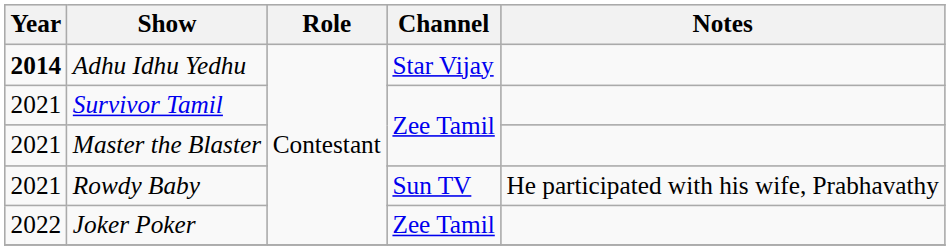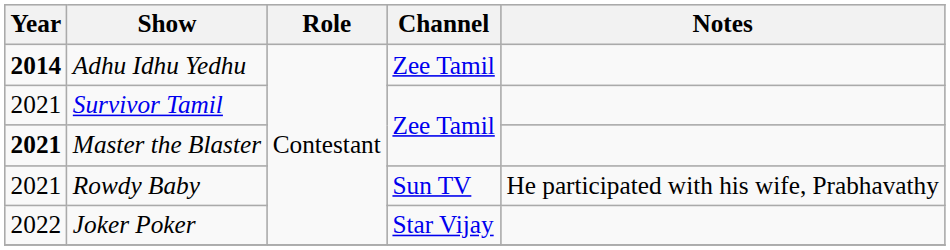 <table Class ="wikitable sortable">
 <tr>
 <th>Year</th>
 <th>Show</th>
 <th class="unsortable">Role</th>
 <th>Channel</th>
 <th class="unsortable">Notes</th>
 </tr>
 <tr>
 <td><strong>2014</strong></td>
 <td><em>Adhu Idhu Yedhu</em></td>
 <td rowspan="5">Contestant</td>
-<td><a href='#'>Star Vijay</a></td>
+<td><a href='#'>Zee Tamil</a></td>
 <td></td>
 </tr>
 <tr>
 <td>2021</td>
 <td><em><a href='#'>Survivor Tamil</a></em></td>
 <td rowspan="2"><a href='#'>Zee Tamil</a></td>
 <td></td>
 </tr>
 <tr>
-<td>2021</td>
+<td><strong>2021</strong></td>
 <td><em>Master the Blaster</em></td>
 <td></td>
 </tr>
 <tr>
 <td>2021</td>
 <td><em>Rowdy Baby</em></td>
 <td><a href='#'>Sun TV</a></td>
 <td>He participated with his wife, Prabhavathy</td>
 </tr>
 <tr>
 <td>2022</td>
 <td><em>Joker Poker</em></td>
-<td><a href='#'>Zee Tamil</a></td>
+<td><a href='#'>Star Vijay</a></td>
 <td></td>
 </tr>
 <tr>
 </tr>
 </table>
